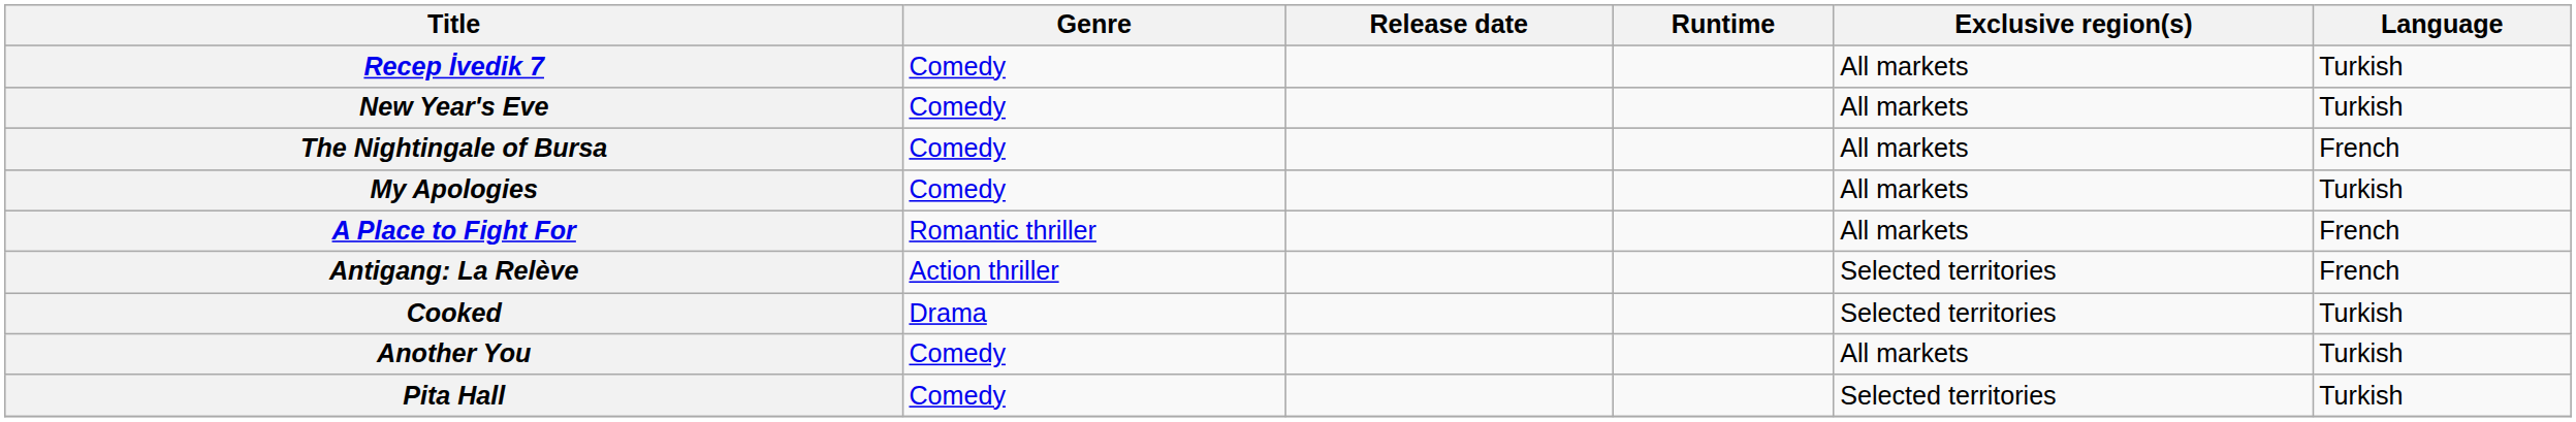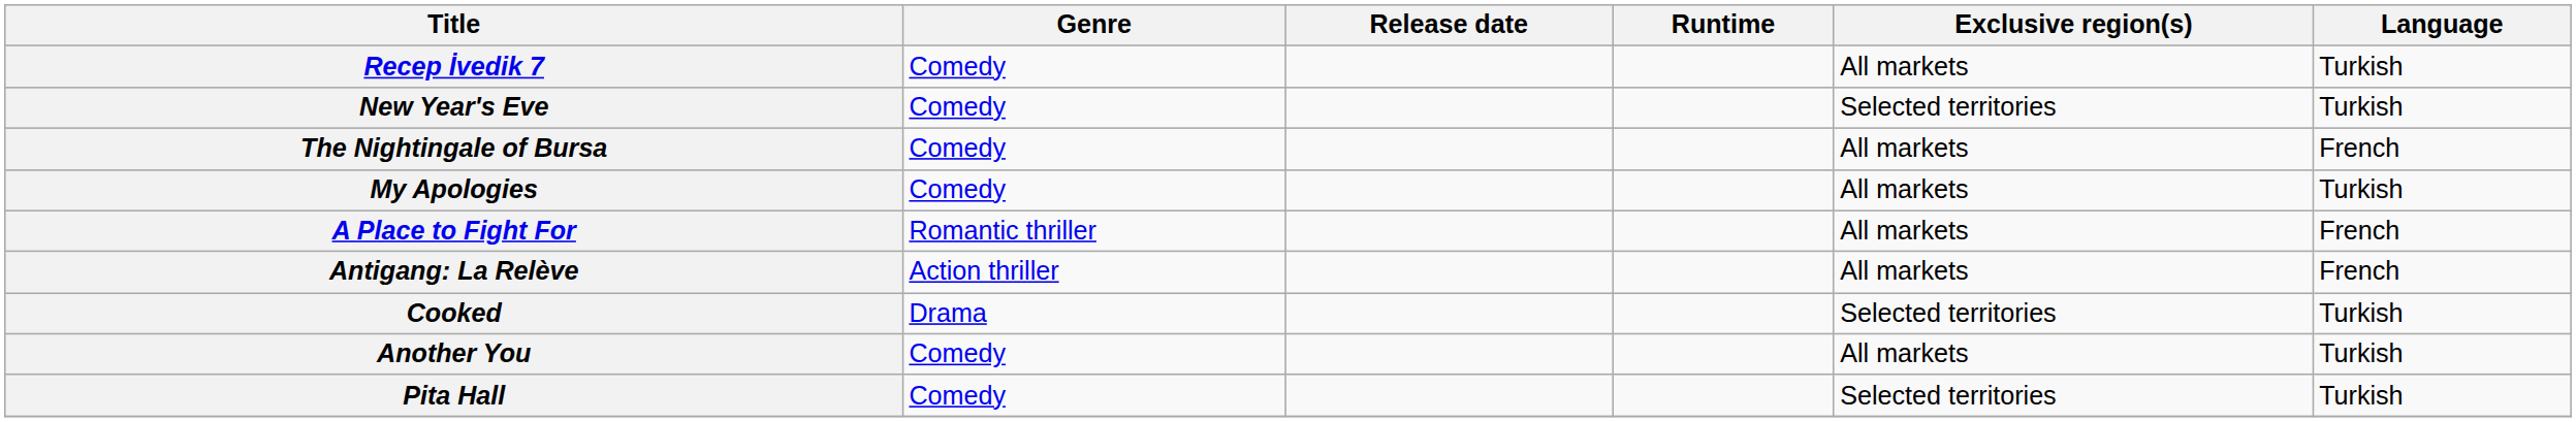 <table class="wikitable plainrowheaders sortable" style="width:100%;">
 <tr>
 <th style="width:35%;">Title</th>
 <th scope="col">Genre</th>
 <th scope="col">Release date</th>
 <th scope="col">Runtime</th>
 <th scope="col">Exclusive region(s)</th>
 <th scope="col">Language</th>
 </tr>
 <tr>
 <th scope="row"><em><a href='#'>Recep İvedik 7</a></em></th>
 <td><a href='#'>Comedy</a></td>
 <td></td>
 <td></td>
 <td>All markets</td>
 <td>Turkish</td>
 </tr>
 <tr>
 <th scope="row"><em>New Year's Eve</em></th>
 <td><a href='#'>Comedy</a></td>
 <td></td>
 <td></td>
-<td>All markets</td>
+<td>Selected territories</td>
 <td>Turkish</td>
 </tr>
 <tr>
 <th scope="row"><em>The Nightingale of Bursa</em></th>
 <td><a href='#'>Comedy</a></td>
 <td></td>
 <td></td>
 <td>All markets</td>
 <td>French</td>
 </tr>
 <tr>
 <th scope="row"><em>My Apologies</em></th>
 <td><a href='#'>Comedy</a></td>
 <td></td>
 <td></td>
 <td>All markets</td>
 <td>Turkish</td>
 </tr>
 <tr>
 <th scope="row"><em><a href='#'>A Place to Fight For</a></em></th>
 <td><a href='#'>Romantic thriller</a></td>
 <td></td>
 <td></td>
 <td>All markets</td>
 <td>French</td>
 </tr>
 <tr>
 <th scope="row"><em>Antigang: La Relève</em></th>
 <td><a href='#'>Action thriller</a></td>
 <td></td>
 <td></td>
-<td>Selected territories</td>
+<td>All markets</td>
 <td>French</td>
 </tr>
 <tr>
 <th scope="row"><em>Cooked</em></th>
 <td><a href='#'>Drama</a></td>
 <td></td>
 <td></td>
 <td>Selected territories</td>
 <td>Turkish</td>
 </tr>
 <tr>
 <th scope="row"><em>Another You</em></th>
 <td><a href='#'>Comedy</a></td>
 <td></td>
 <td></td>
 <td>All markets</td>
 <td>Turkish</td>
 </tr>
 <tr>
 <th scope="row"><em>Pita Hall</em></th>
 <td><a href='#'>Comedy</a></td>
 <td></td>
 <td></td>
 <td>Selected territories</td>
 <td>Turkish</td>
 </tr>
 <tr>
 </tr>
 </table>
